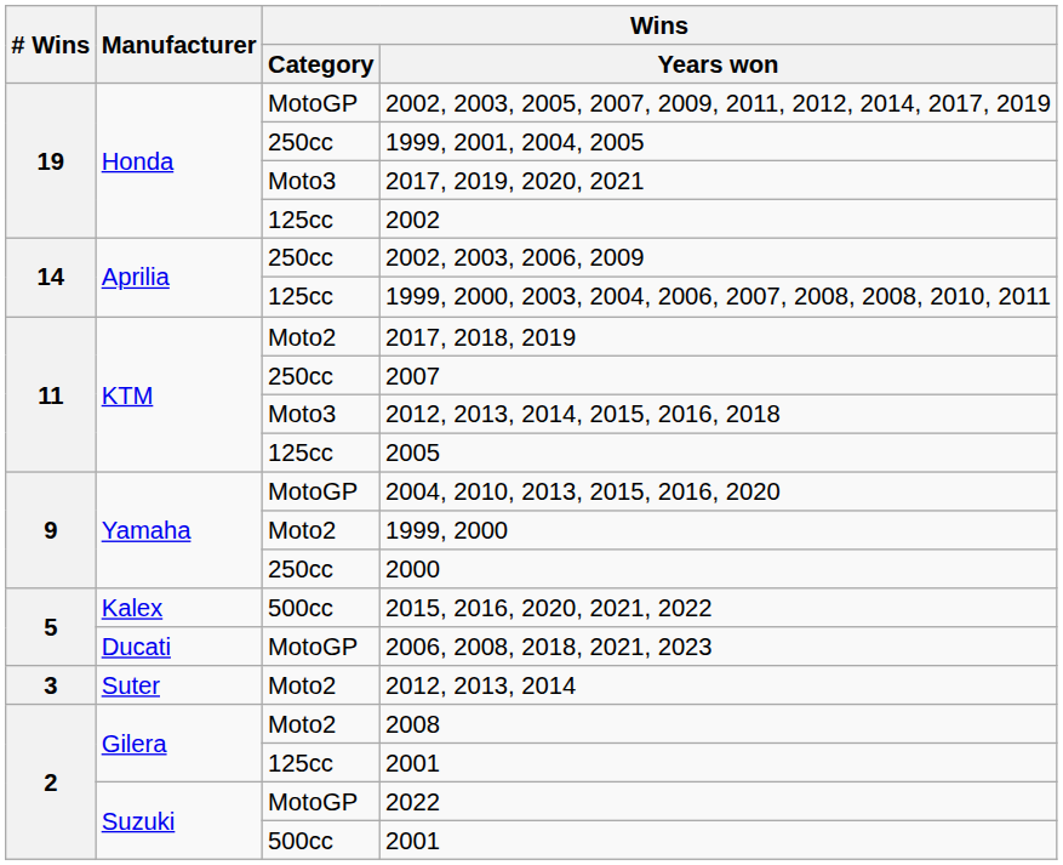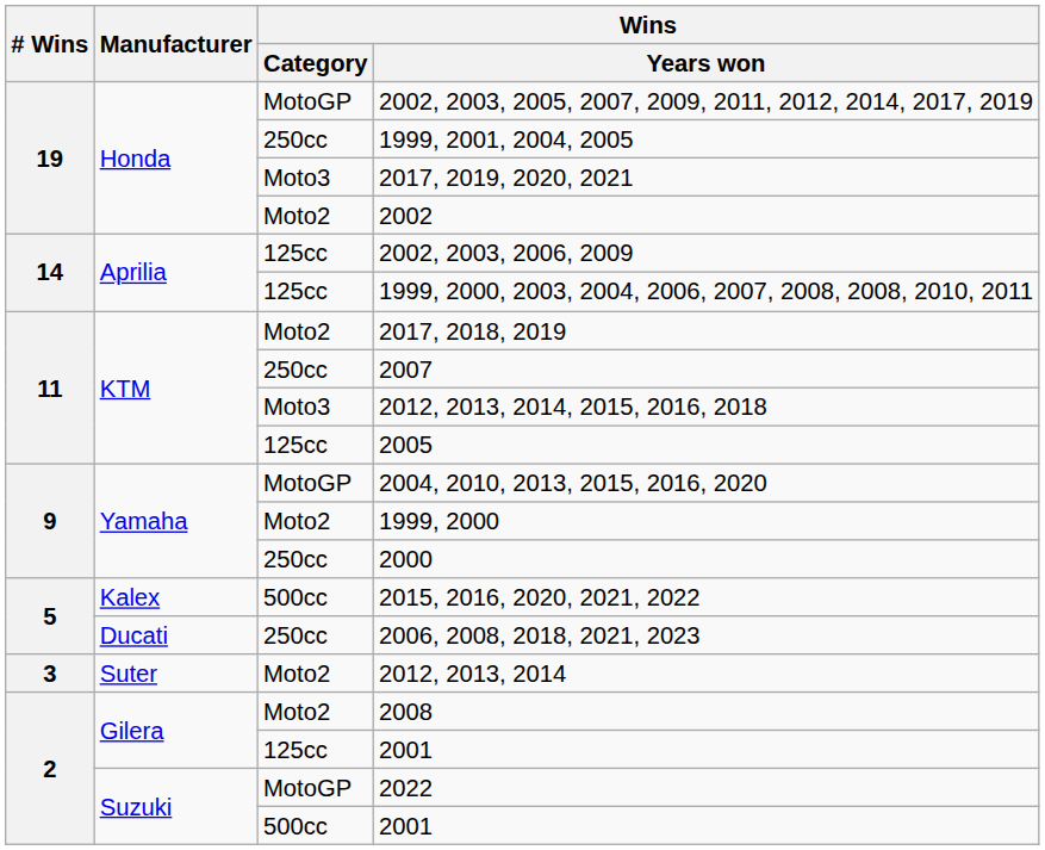 <table class="wikitable" style="font-size: 95%;">
 <tr>
 <th rowspan=2># Wins</th>
 <th rowspan=2>Manufacturer</th>
 <th colspan=2>Wins</th>
 </tr>
 <tr>
 <th>Category</th>
 <th>Years won</th>
 </tr>
 <tr>
 <th rowspan=4>19</th>
 <td rowspan=4> <a href='#'>Honda</a></td>
 <td>MotoGP</td>
 <td>2002, 2003, 2005, 2007, 2009, 2011, 2012, 2014, 2017, 2019</td>
 </tr>
 <tr>
 <td>250cc</td>
 <td>1999, 2001, 2004, 2005</td>
 </tr>
 <tr>
 <td>Moto3</td>
 <td>2017, 2019, 2020, 2021</td>
 </tr>
 <tr>
-<td>125cc</td>
+<td>Moto2</td>
 <td>2002</td>
 </tr>
 <tr>
 <th rowspan=2>14</th>
 <td rowspan=2> <a href='#'>Aprilia</a></td>
-<td>250cc</td>
+<td>125cc</td>
 <td>2002, 2003, 2006, 2009</td>
 </tr>
 <tr>
 <td>125cc</td>
 <td>1999, 2000, 2003, 2004, 2006, 2007, 2008, 2008, 2010, 2011</td>
 </tr>
 <tr>
 <th rowspan=4>11</th>
 <td rowspan=4> <a href='#'>KTM</a></td>
 <td>Moto2</td>
 <td>2017, 2018, 2019</td>
 </tr>
 <tr>
 <td>250cc</td>
 <td>2007</td>
 </tr>
 <tr>
 <td>Moto3</td>
 <td>2012, 2013, 2014, 2015, 2016, 2018</td>
 </tr>
 <tr>
 <td>125cc</td>
 <td>2005</td>
 </tr>
 <tr>
 <th rowspan=3>9</th>
 <td rowspan=3> <a href='#'>Yamaha</a></td>
 <td>MotoGP</td>
 <td>2004, 2010, 2013, 2015, 2016, 2020</td>
 </tr>
 <tr>
 <td>Moto2</td>
 <td>1999, 2000</td>
 </tr>
 <tr>
 <td>250cc</td>
 <td>2000</td>
 </tr>
 <tr>
 <th rowspan=2>5</th>
 <td> <a href='#'>Kalex</a></td>
 <td>500cc</td>
 <td>2015, 2016, 2020, 2021, 2022</td>
 </tr>
 <tr>
 <td> <a href='#'>Ducati</a></td>
-<td>MotoGP</td>
+<td>250cc</td>
 <td>2006, 2008, 2018, 2021, 2023</td>
 </tr>
 <tr>
 <th>3</th>
 <td> <a href='#'>Suter</a></td>
 <td>Moto2</td>
 <td>2012, 2013, 2014</td>
 </tr>
 <tr>
 <th rowspan=5>2</th>
 <td rowspan=2> <a href='#'>Gilera</a></td>
 <td>Moto2</td>
 <td>2008</td>
 </tr>
 <tr>
 <td>125cc</td>
 <td>2001</td>
 </tr>
 <tr>
 <td rowspan=2> <a href='#'>Suzuki</a></td>
 <td>MotoGP</td>
 <td>2022</td>
 </tr>
 <tr>
 <td>500cc</td>
 <td>2001</td>
 </tr>
 </table>
